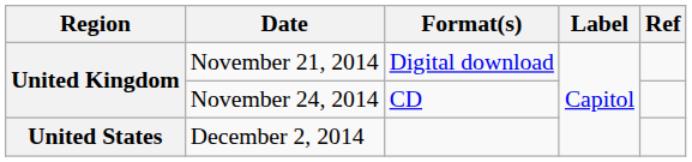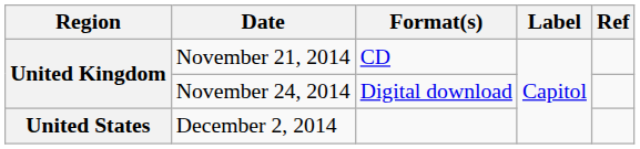 <table class="wikitable plainrowheaders">
 <tr>
 <th scope="col">Region</th>
 <th scope="col">Date</th>
 <th scope="col">Format(s)</th>
 <th scope="col">Label</th>
 <th scope="col">Ref</th>
 </tr>
 <tr>
 <th scope="row" rowspan="2">United Kingdom</th>
 <td>November 21, 2014</td>
-<td><a href='#'>Digital download</a></td>
+<td><a href='#'>CD</a></td>
 <td rowspan="3"><a href='#'>Capitol</a></td>
 <td></td>
 </tr>
 <tr>
 <td>November 24, 2014</td>
-<td><a href='#'>CD</a></td>
+<td><a href='#'>Digital download</a></td>
 <td></td>
 </tr>
 <tr>
 <th scope="row">United States</th>
 <td rowspan="1">December 2, 2014</td>
 <td></td>
 <td></td>
 </tr>
 </table>
